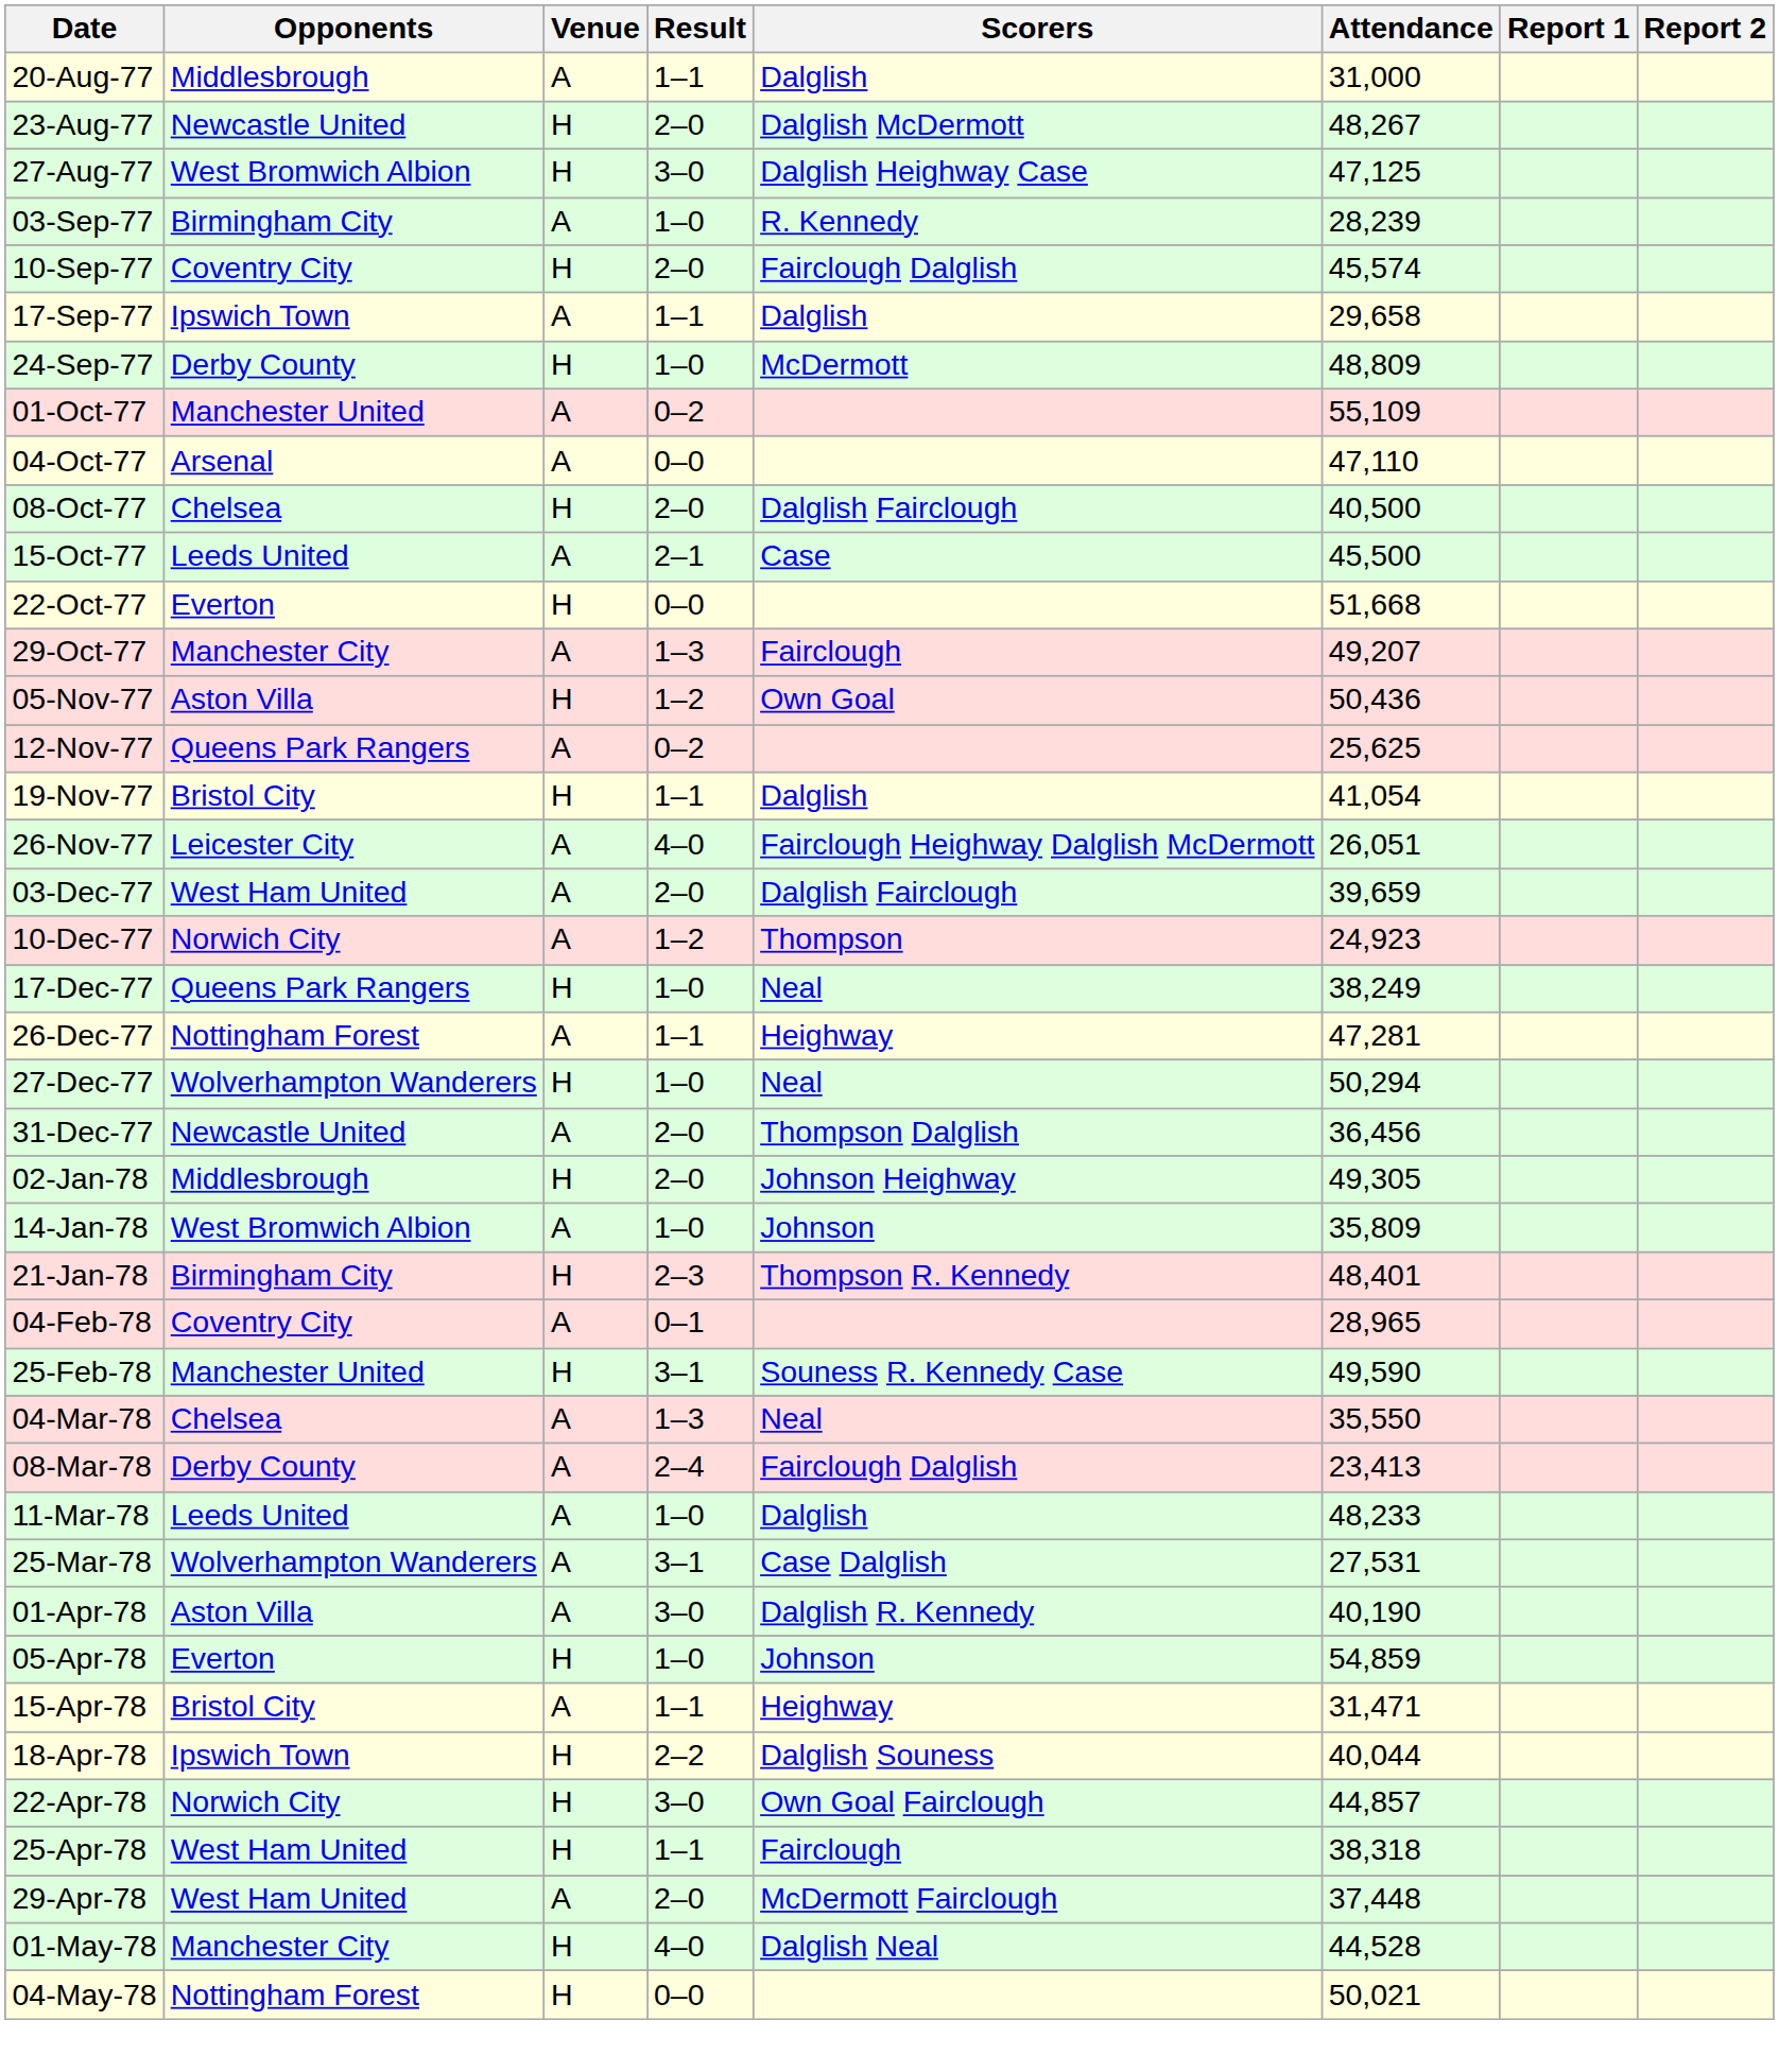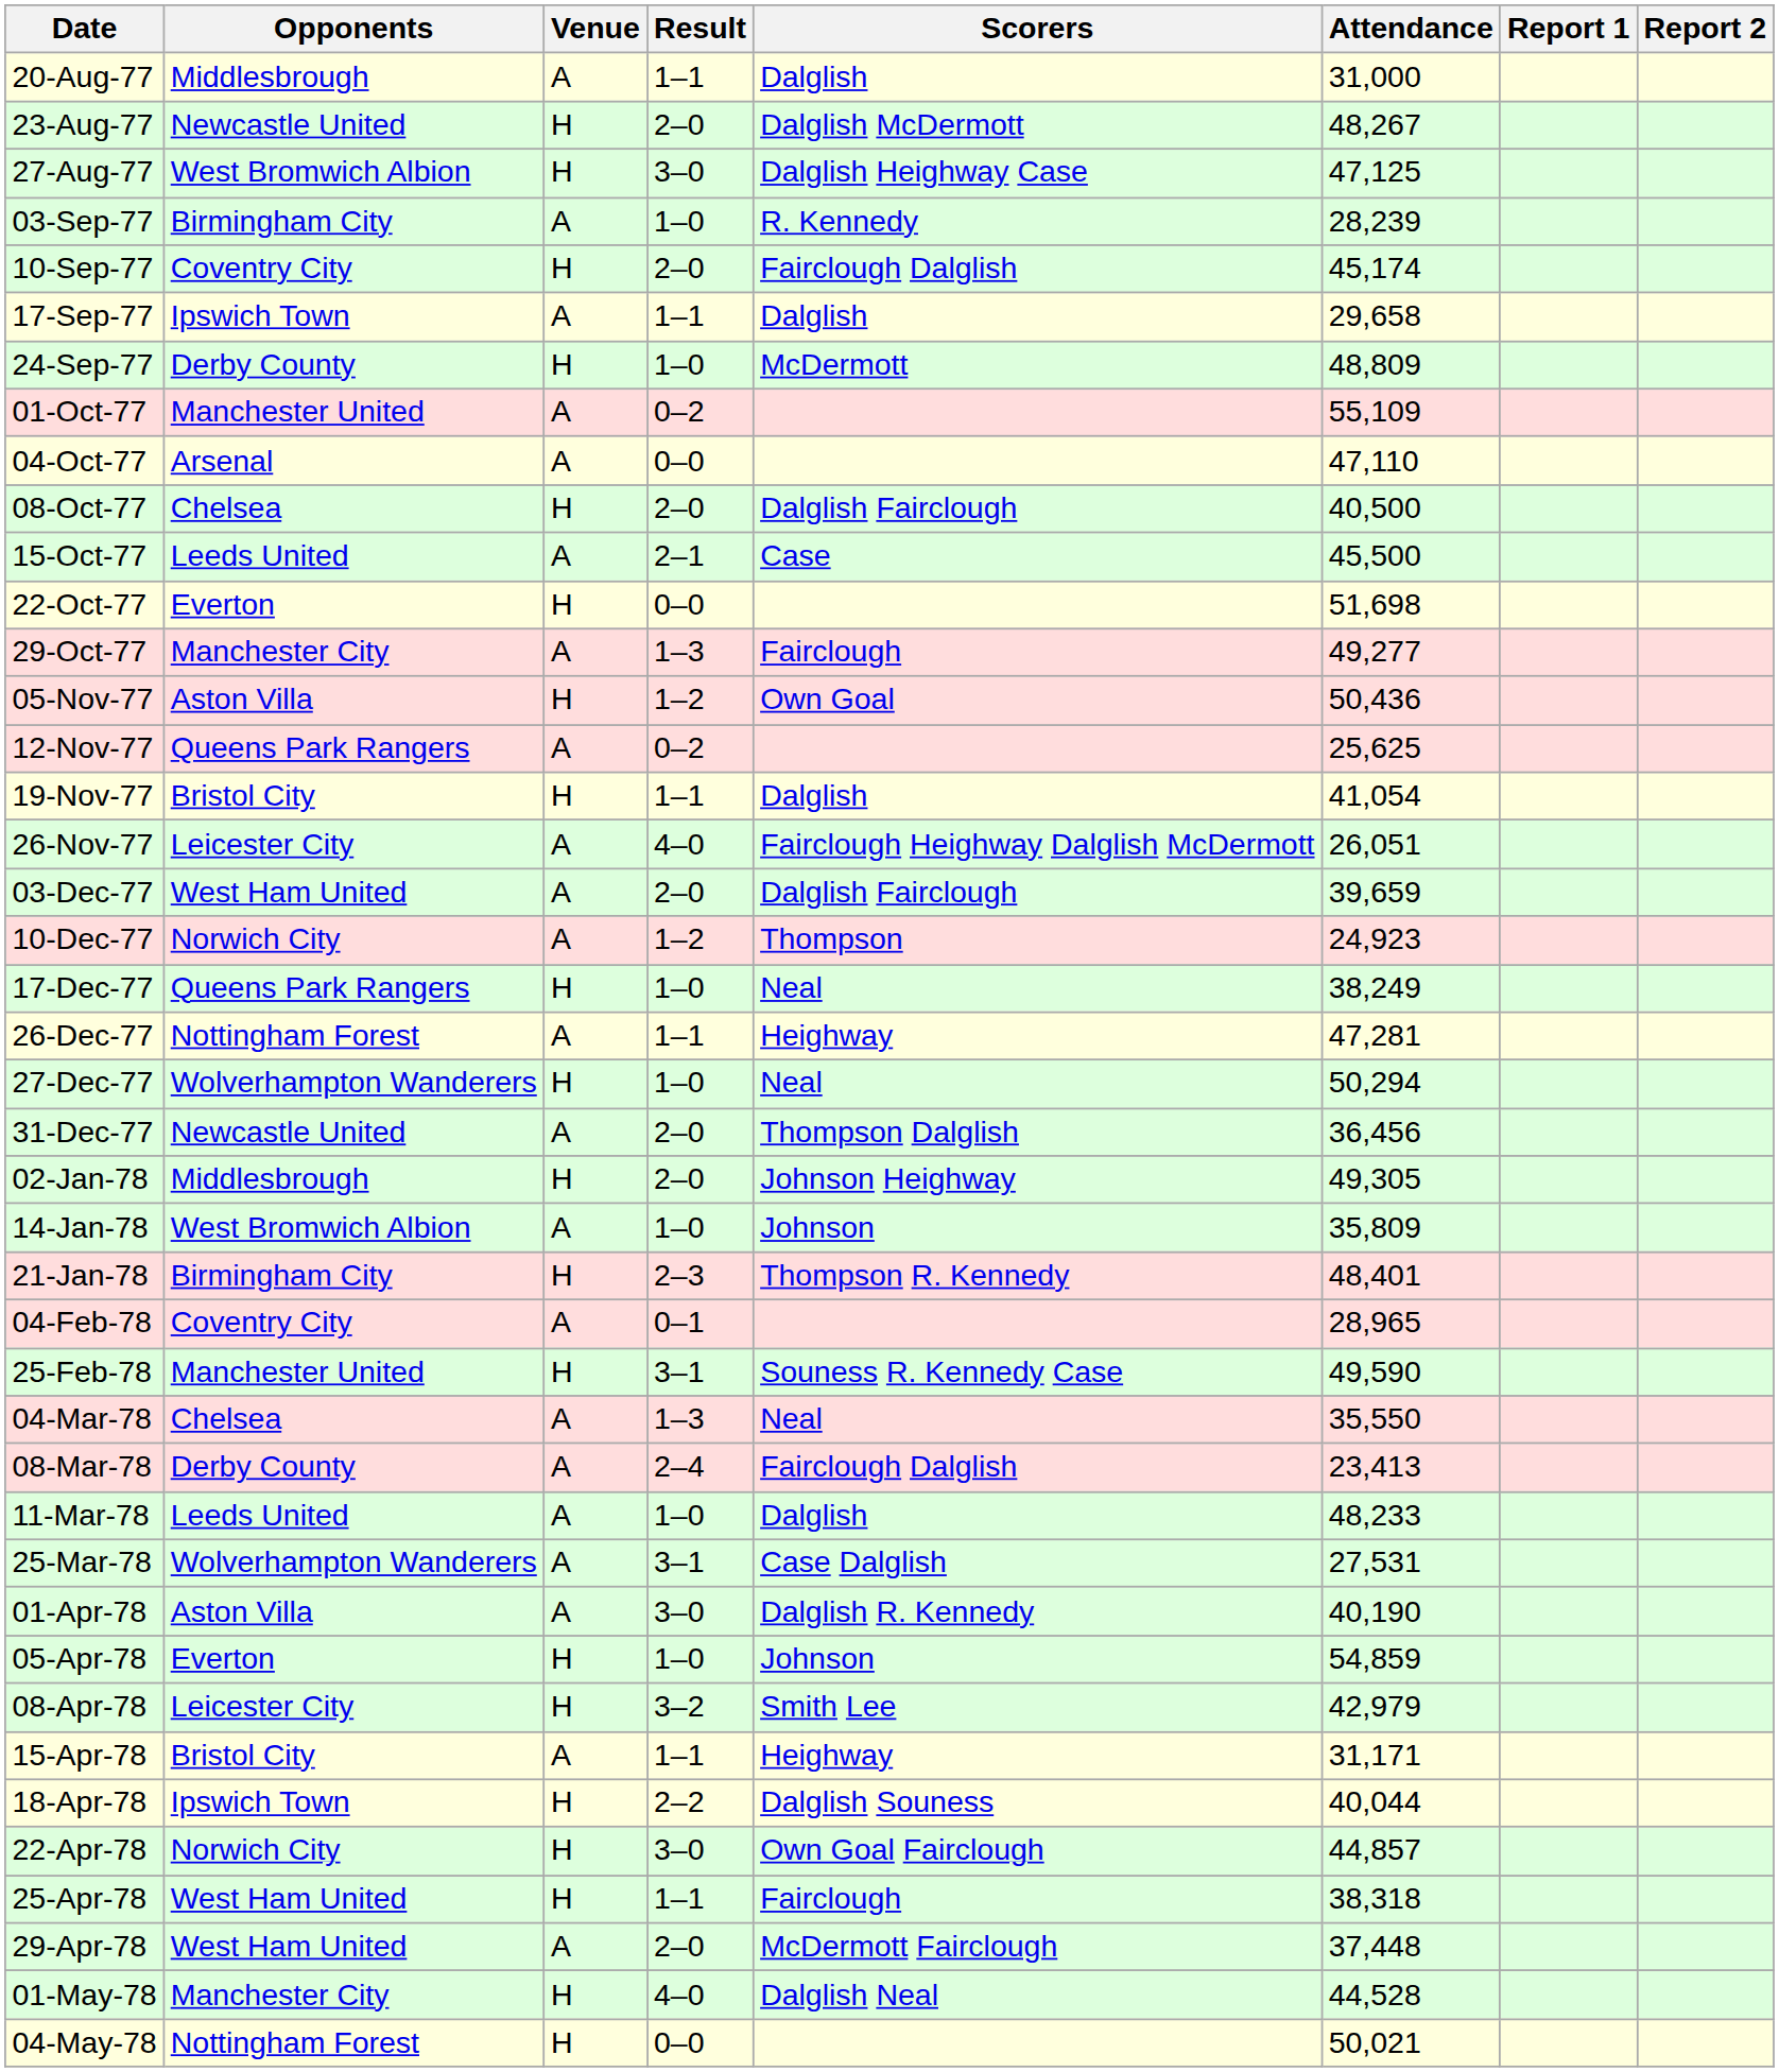 <table class=wikitable>
 <tr>
 <th>Date</th>
 <th>Opponents</th>
 <th>Venue</th>
 <th>Result</th>
 <th>Scorers</th>
 <th>Attendance</th>
 <th>Report 1</th>
 <th>Report 2</th>
 </tr>
 <tr bgcolor="#ffffdd">
 <td>20-Aug-77</td>
 <td><a href='#'>Middlesbrough</a></td>
 <td>A</td>
 <td>1–1</td>
 <td><a href='#'>Dalglish</a> </td>
 <td>31,000</td>
 <td></td>
 <td></td>
 </tr>
 <tr bgcolor="#ddffdd">
 <td>23-Aug-77</td>
 <td><a href='#'>Newcastle United</a></td>
 <td>H</td>
 <td>2–0</td>
 <td><a href='#'>Dalglish</a>  <a href='#'>McDermott</a> </td>
 <td>48,267</td>
 <td></td>
 <td></td>
 </tr>
 <tr bgcolor="#ddffdd">
 <td>27-Aug-77</td>
 <td><a href='#'>West Bromwich Albion</a></td>
 <td>H</td>
 <td>3–0</td>
 <td><a href='#'>Dalglish</a>  <a href='#'>Heighway</a>    <a href='#'>Case</a> </td>
 <td>47,125</td>
 <td></td>
 <td></td>
 </tr>
 <tr bgcolor="#ddffdd">
 <td>03-Sep-77</td>
 <td><a href='#'>Birmingham City</a></td>
 <td>A</td>
 <td>1–0</td>
 <td><a href='#'>R. Kennedy</a> </td>
 <td>28,239</td>
 <td></td>
 <td></td>
 </tr>
 <tr bgcolor="#ddffdd">
 <td>10-Sep-77</td>
 <td><a href='#'>Coventry City</a></td>
 <td>H</td>
 <td>2–0</td>
 <td><a href='#'>Fairclough</a>  <a href='#'>Dalglish</a> </td>
-<td>45,574</td>
+<td>45,174</td>
 <td></td>
 <td></td>
 </tr>
 <tr bgcolor="#ffffdd">
 <td>17-Sep-77</td>
 <td><a href='#'>Ipswich Town</a></td>
 <td>A</td>
 <td>1–1</td>
 <td><a href='#'>Dalglish</a> </td>
 <td>29,658</td>
 <td></td>
 <td></td>
 </tr>
 <tr bgcolor="#ddffdd">
 <td>24-Sep-77</td>
 <td><a href='#'>Derby County</a></td>
 <td>H</td>
 <td>1–0</td>
 <td><a href='#'>McDermott</a> </td>
 <td>48,809</td>
 <td></td>
 <td></td>
 </tr>
 <tr bgcolor="#ffdddd">
 <td>01-Oct-77</td>
 <td><a href='#'>Manchester United</a></td>
 <td>A</td>
 <td>0–2</td>
 <td></td>
 <td>55,109</td>
 <td></td>
 <td></td>
 </tr>
 <tr bgcolor="#ffffdd">
 <td>04-Oct-77</td>
 <td><a href='#'>Arsenal</a></td>
 <td>A</td>
 <td>0–0</td>
 <td></td>
 <td>47,110</td>
 <td></td>
 <td></td>
 </tr>
 <tr bgcolor="#ddffdd">
 <td>08-Oct-77</td>
 <td><a href='#'>Chelsea</a></td>
 <td>H</td>
 <td>2–0</td>
 <td><a href='#'>Dalglish</a>  <a href='#'>Fairclough</a> </td>
 <td>40,500</td>
 <td></td>
 <td></td>
 </tr>
 <tr bgcolor="#ddffdd">
 <td>15-Oct-77</td>
 <td><a href='#'>Leeds United</a></td>
 <td>A</td>
 <td>2–1</td>
 <td><a href='#'>Case</a> </td>
 <td>45,500</td>
 <td></td>
 <td></td>
 </tr>
 <tr bgcolor="#ffffdd">
 <td>22-Oct-77</td>
 <td><a href='#'>Everton</a></td>
 <td>H</td>
 <td>0–0</td>
 <td></td>
-<td>51,668</td>
+<td>51,698</td>
 <td></td>
 <td></td>
 </tr>
 <tr bgcolor="#ffdddd">
 <td>29-Oct-77</td>
 <td><a href='#'>Manchester City</a></td>
 <td>A</td>
 <td>1–3</td>
 <td><a href='#'>Fairclough</a> </td>
-<td>49,207</td>
+<td>49,277</td>
 <td></td>
 <td></td>
 </tr>
 <tr bgcolor="#ffdddd">
 <td>05-Nov-77</td>
 <td><a href='#'>Aston Villa</a></td>
 <td>H</td>
 <td>1–2</td>
 <td><a href='#'>Own Goal</a> </td>
 <td>50,436</td>
 <td></td>
 <td></td>
 </tr>
 <tr bgcolor="#ffdddd">
 <td>12-Nov-77</td>
 <td><a href='#'>Queens Park Rangers</a></td>
 <td>A</td>
 <td>0–2</td>
 <td></td>
 <td>25,625</td>
 <td></td>
 <td></td>
 </tr>
 <tr bgcolor="#ffffdd">
 <td>19-Nov-77</td>
 <td><a href='#'>Bristol City</a></td>
 <td>H</td>
 <td>1–1</td>
 <td><a href='#'>Dalglish</a> </td>
 <td>41,054</td>
 <td></td>
 <td></td>
 </tr>
 <tr bgcolor="#ddffdd">
 <td>26-Nov-77</td>
 <td><a href='#'>Leicester City</a></td>
 <td>A</td>
 <td>4–0</td>
 <td><a href='#'>Fairclough</a>  <a href='#'>Heighway</a>  <a href='#'>Dalglish</a>  <a href='#'>McDermott</a> </td>
 <td>26,051</td>
 <td></td>
 <td></td>
 </tr>
 <tr bgcolor="#ddffdd">
 <td>03-Dec-77</td>
 <td><a href='#'>West Ham United</a></td>
 <td>A</td>
 <td>2–0</td>
 <td><a href='#'>Dalglish</a>  <a href='#'>Fairclough</a> </td>
 <td>39,659</td>
 <td></td>
 <td></td>
 </tr>
 <tr bgcolor="#ffdddd">
 <td>10-Dec-77</td>
 <td><a href='#'>Norwich City</a></td>
 <td>A</td>
 <td>1–2</td>
 <td><a href='#'>Thompson</a> </td>
 <td>24,923</td>
 <td></td>
 <td></td>
 </tr>
 <tr bgcolor="#ddffdd">
 <td>17-Dec-77</td>
 <td><a href='#'>Queens Park Rangers</a></td>
 <td>H</td>
 <td>1–0</td>
 <td><a href='#'>Neal</a> </td>
 <td>38,249</td>
 <td></td>
 <td></td>
 </tr>
 <tr bgcolor="#ffffdd">
 <td>26-Dec-77</td>
 <td><a href='#'>Nottingham Forest</a></td>
 <td>A</td>
 <td>1–1</td>
 <td><a href='#'>Heighway</a> </td>
 <td>47,281</td>
 <td></td>
 <td></td>
 </tr>
 <tr bgcolor="#ddffdd">
 <td>27-Dec-77</td>
 <td><a href='#'>Wolverhampton Wanderers</a></td>
 <td>H</td>
 <td>1–0</td>
 <td><a href='#'>Neal</a> </td>
 <td>50,294</td>
 <td></td>
 <td></td>
 </tr>
 <tr bgcolor="#ddffdd">
 <td>31-Dec-77</td>
 <td><a href='#'>Newcastle United</a></td>
 <td>A</td>
 <td>2–0</td>
 <td><a href='#'>Thompson</a>  <a href='#'>Dalglish</a> </td>
 <td>36,456</td>
 <td></td>
 <td></td>
 </tr>
 <tr bgcolor="#ddffdd">
 <td>02-Jan-78</td>
 <td><a href='#'>Middlesbrough</a></td>
 <td>H</td>
 <td>2–0</td>
 <td><a href='#'>Johnson</a>  <a href='#'>Heighway</a> </td>
 <td>49,305</td>
 <td></td>
 <td></td>
 </tr>
 <tr bgcolor="#ddffdd">
 <td>14-Jan-78</td>
 <td><a href='#'>West Bromwich Albion</a></td>
 <td>A</td>
 <td>1–0</td>
 <td><a href='#'>Johnson</a> </td>
 <td>35,809</td>
 <td></td>
 <td></td>
 </tr>
 <tr bgcolor="#ffdddd">
 <td>21-Jan-78</td>
 <td><a href='#'>Birmingham City</a></td>
 <td>H</td>
 <td>2–3</td>
 <td><a href='#'>Thompson</a>  <a href='#'>R. Kennedy</a> </td>
 <td>48,401</td>
 <td></td>
 <td></td>
 </tr>
 <tr bgcolor="#ffdddd">
 <td>04-Feb-78</td>
 <td><a href='#'>Coventry City</a></td>
 <td>A</td>
 <td>0–1</td>
 <td></td>
 <td>28,965</td>
 <td></td>
 <td></td>
 </tr>
 <tr bgcolor="#ddffdd">
 <td>25-Feb-78</td>
 <td><a href='#'>Manchester United</a></td>
 <td>H</td>
 <td>3–1</td>
 <td><a href='#'>Souness</a>  <a href='#'>R. Kennedy</a>  <a href='#'>Case</a> </td>
 <td>49,590</td>
 <td></td>
 <td></td>
 </tr>
 <tr bgcolor="#ffdddd">
 <td>04-Mar-78</td>
 <td><a href='#'>Chelsea</a></td>
 <td>A</td>
 <td>1–3</td>
 <td><a href='#'>Neal</a> </td>
 <td>35,550</td>
 <td></td>
 <td></td>
 </tr>
 <tr bgcolor="#ffdddd">
 <td>08-Mar-78</td>
 <td><a href='#'>Derby County</a></td>
 <td>A</td>
 <td>2–4</td>
 <td><a href='#'>Fairclough</a>  <a href='#'>Dalglish</a> </td>
 <td>23,413</td>
 <td></td>
 <td></td>
 </tr>
 <tr bgcolor="#ddffdd">
 <td>11-Mar-78</td>
 <td><a href='#'>Leeds United</a></td>
 <td>A</td>
 <td>1–0</td>
 <td><a href='#'>Dalglish</a> </td>
 <td>48,233</td>
 <td></td>
 <td></td>
 </tr>
 <tr bgcolor="#ddffdd">
 <td>25-Mar-78</td>
 <td><a href='#'>Wolverhampton Wanderers</a></td>
 <td>A</td>
 <td>3–1</td>
 <td><a href='#'>Case</a>  <a href='#'>Dalglish</a> </td>
 <td>27,531</td>
 <td></td>
 <td></td>
 </tr>
 <tr bgcolor="#ddffdd">
 <td>01-Apr-78</td>
 <td><a href='#'>Aston Villa</a></td>
 <td>A</td>
 <td>3–0</td>
 <td><a href='#'>Dalglish</a>  <a href='#'>R. Kennedy</a> </td>
 <td>40,190</td>
 <td></td>
 <td></td>
 </tr>
 <tr bgcolor="#ddffdd">
 <td>05-Apr-78</td>
 <td><a href='#'>Everton</a></td>
 <td>H</td>
 <td>1–0</td>
 <td><a href='#'>Johnson</a> </td>
 <td>54,859</td>
 <td></td>
 <td></td>
 </tr>
+<tr bgcolor="#ddffdd">
+<td>08-Apr-78</td>
+<td><a href='#'>Leicester City</a></td>
+<td>H</td>
+<td>3–2</td>
+<td><a href='#'>Smith</a>  <a href='#'>Lee</a> </td>
+<td>42,979</td>
+<td></td>
+<td></td>
+</tr>
 <tr bgcolor="#ffffdd">
 <td>15-Apr-78</td>
 <td><a href='#'>Bristol City</a></td>
 <td>A</td>
 <td>1–1</td>
 <td><a href='#'>Heighway</a> </td>
-<td>31,471</td>
+<td>31,171</td>
 <td></td>
 <td></td>
 </tr>
 <tr bgcolor="#ffffdd">
 <td>18-Apr-78</td>
 <td><a href='#'>Ipswich Town</a></td>
 <td>H</td>
 <td>2–2</td>
 <td><a href='#'>Dalglish</a>  <a href='#'>Souness</a> </td>
 <td>40,044</td>
 <td></td>
 <td></td>
 </tr>
 <tr bgcolor="#ddffdd">
 <td>22-Apr-78</td>
 <td><a href='#'>Norwich City</a></td>
 <td>H</td>
 <td>3–0</td>
 <td><a href='#'>Own Goal</a>  <a href='#'>Fairclough</a> </td>
 <td>44,857</td>
 <td></td>
 <td></td>
 </tr>
 <tr bgcolor="#ddffdd">
 <td>25-Apr-78</td>
 <td><a href='#'>West Ham United</a></td>
 <td>H</td>
 <td>1–1</td>
 <td><a href='#'>Fairclough</a> </td>
 <td>38,318</td>
 <td></td>
 <td></td>
 </tr>
 <tr bgcolor="#ddffdd">
 <td>29-Apr-78</td>
 <td><a href='#'>West Ham United</a></td>
 <td>A</td>
 <td>2–0</td>
 <td><a href='#'>McDermott</a>  <a href='#'>Fairclough</a> </td>
 <td>37,448</td>
 <td></td>
 <td></td>
 </tr>
 <tr bgcolor="#ddffdd">
 <td>01-May-78</td>
 <td><a href='#'>Manchester City</a></td>
 <td>H</td>
 <td>4–0</td>
 <td><a href='#'>Dalglish</a>  <a href='#'>Neal</a> </td>
 <td>44,528</td>
 <td></td>
 <td></td>
 </tr>
 <tr bgcolor="#ffffdd">
 <td>04-May-78</td>
 <td><a href='#'>Nottingham Forest</a></td>
 <td>H</td>
 <td>0–0</td>
 <td></td>
 <td>50,021</td>
 <td></td>
 <td></td>
 </tr>
 </table>
